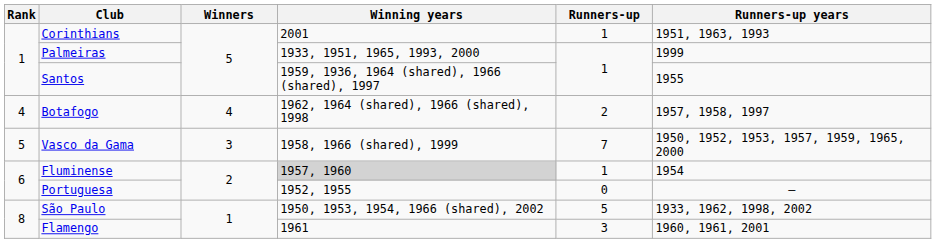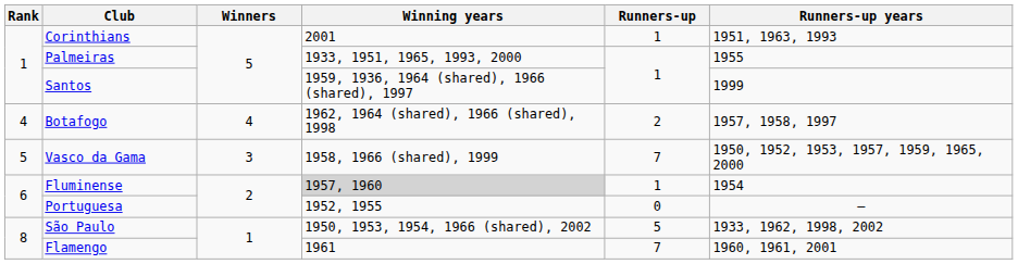 <table class="wikitable sortable">
 <tr>
 <th>Rank</th>
 <th style="width:150px">Club</th>
 <th style="width:100px">Winners</th>
 <th style="width:300px">Winning years</th>
 <th style="width:100px">Runners-up</th>
 <th style="width:300px">Runners-up years</th>
 </tr>
 <tr>
 <td rowspan=3 align=center>1</td>
 <td> <a href='#'>Corinthians</a></td>
 <td rowspan=3 align=center>5</td>
 <td>2001</td>
 <td align=center>1</td>
 <td>1951, 1963, 1993</td>
 </tr>
 <tr>
 <td> <a href='#'>Palmeiras</a></td>
 <td>1933, 1951, 1965, 1993, 2000</td>
 <td rowspan=2 align=center>1</td>
-<td>1999</td>
+<td>1955</td>
 </tr>
 <tr>
 <td> <a href='#'>Santos</a></td>
 <td>1959, 1936, 1964 (shared), 1966 (shared), 1997</td>
-<td>1955</td>
+<td>1999</td>
 </tr>
 <tr>
 <td align=center>4</td>
 <td> <a href='#'>Botafogo</a></td>
 <td align=center>4</td>
 <td>1962, 1964 (shared), 1966 (shared), 1998</td>
 <td align=center>2</td>
 <td>1957, 1958, 1997</td>
 </tr>
 <tr>
 <td align=center>5</td>
 <td> <a href='#'>Vasco da Gama</a></td>
 <td align=center>3</td>
 <td>1958, 1966 (shared), 1999</td>
 <td align=center>7</td>
 <td>1950, 1952, 1953, 1957, 1959, 1965, 2000</td>
 </tr>
 <tr>
 <td rowspan=2 align=center>6</td>
 <td> <a href='#'>Fluminense</a></td>
 <td rowspan=2 align=center>2</td>
 <td style="background: lightgrey;">1957, 1960</td>
 <td align=center>1</td>
 <td>1954</td>
 </tr>
 <tr>
 <td> <a href='#'>Portuguesa</a></td>
 <td>1952, 1955</td>
 <td align=center>0</td>
 <td align=center>—</td>
 </tr>
 <tr>
 <td rowspan=2 align=center>8</td>
 <td> <a href='#'>São Paulo</a></td>
 <td rowspan=2 align=center>1</td>
 <td>1950, 1953, 1954, 1966 (shared), 2002</td>
 <td align=center>5</td>
 <td>1933, 1962, 1998, 2002</td>
 </tr>
 <tr>
 <td> <a href='#'>Flamengo</a></td>
 <td>1961</td>
-<td align=center>3</td>
+<td align=center>7</td>
 <td>1960, 1961, 2001</td>
 </tr>
 </table>
